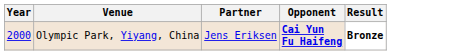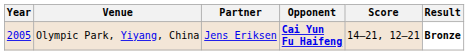 <table class="sortable wikitable" style="font-size: 90%;">
 <tr>
 <th>Year</th>
 <th>Venue</th>
 <th>Partner</th>
 <th>Opponent</th>
+<th>Score</th>
 <th>Result</th>
 </tr>
 <tr style="background:#F3E6D7">
-<td align="center"><a href='#'>2000</a></td>
+<td align="center"><a href='#'>2005</a></td>
 <td align="left">Olympic Park, <a href='#'>Yiyang</a>, China</td>
 <td align="left"> <a href='#'>Jens Eriksen</a></td>
 <td align="left"><strong> <a href='#'>Cai Yun</a><br> <a href='#'>Fu Haifeng</a></strong></td>
+<td align="left">14–21, 12–21</td>
 <td style="text-align:left; background:white"> <strong>Bronze</strong></td>
 </tr>
 </table>
